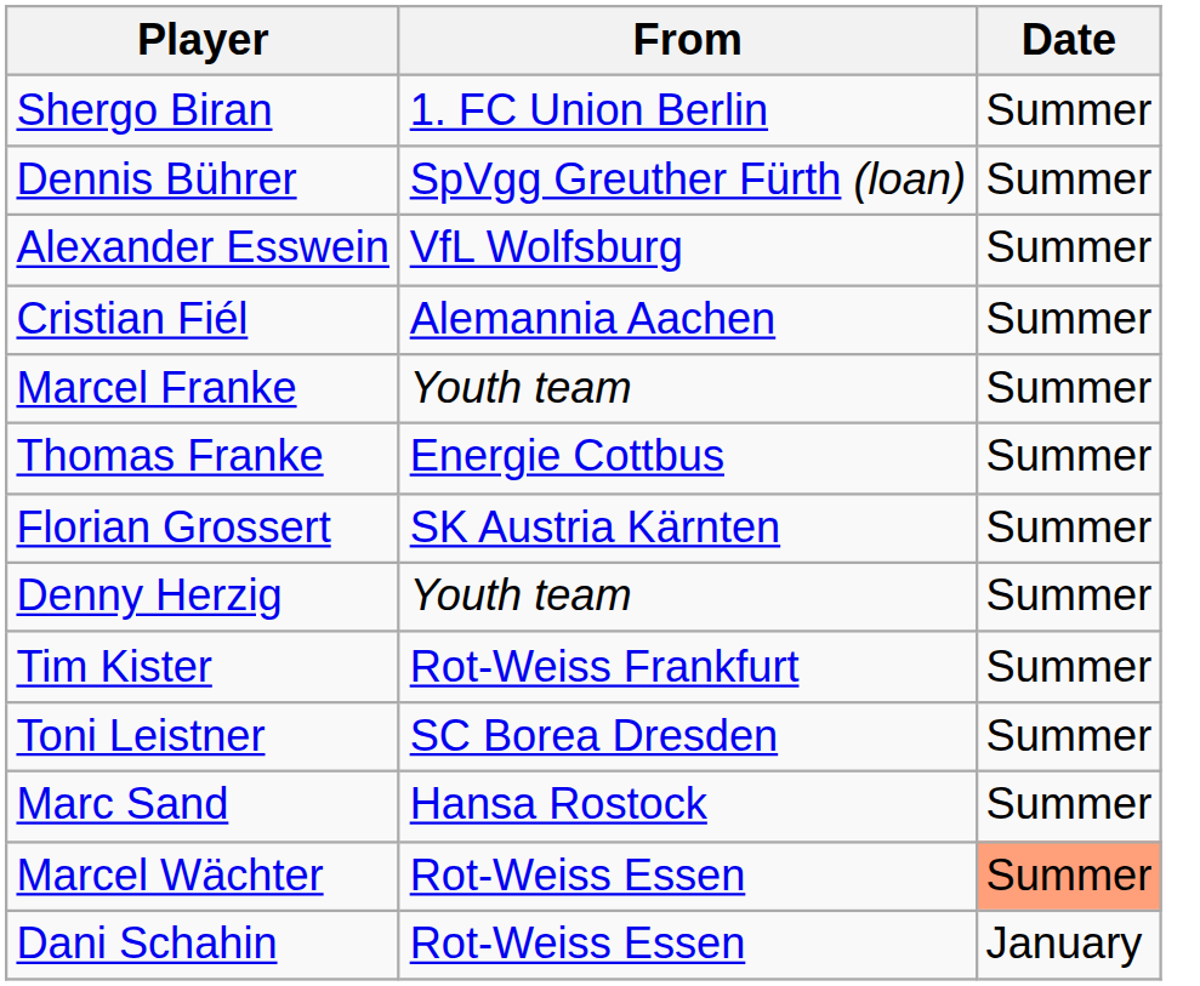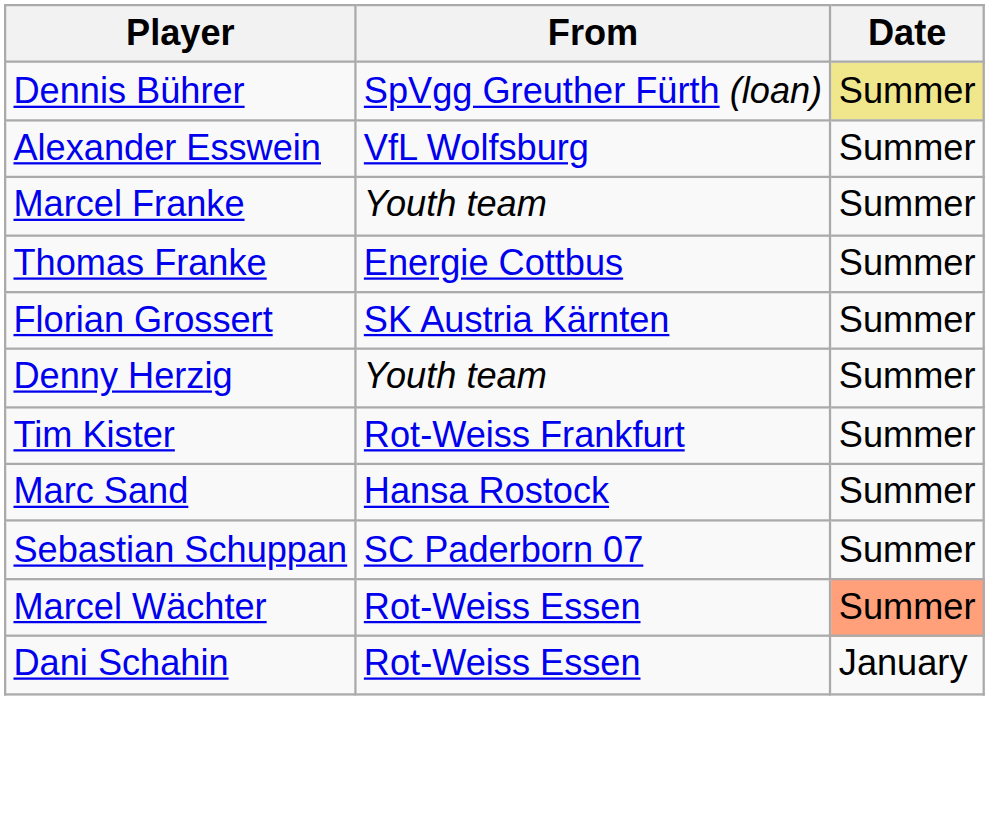 <table class="wikitable">
 <tr>
 <th>Player</th>
 <th>From</th>
 <th>Date</th>
 </tr>
 <tr>
-<td> <a href='#'>Shergo Biran</a></td>
-<td><a href='#'>1. FC Union Berlin</a></td>
-<td>Summer</td>
-</tr>
-<tr>
 <td> <a href='#'>Dennis Bührer</a></td>
 <td><a href='#'>SpVgg Greuther Fürth</a> <em>(loan)</em></td>
-<td>Summer</td>
+<td style="background: khaki;">Summer</td>
 </tr>
 <tr>
 <td> <a href='#'>Alexander Esswein</a></td>
 <td><a href='#'>VfL Wolfsburg</a></td>
-<td>Summer</td>
-</tr>
-<tr>
-<td> <a href='#'>Cristian Fiél</a></td>
-<td><a href='#'>Alemannia Aachen</a></td>
 <td>Summer</td>
 </tr>
 <tr>
 <td> <a href='#'>Marcel Franke</a></td>
 <td><em>Youth team</em></td>
 <td>Summer</td>
 </tr>
 <tr>
 <td> <a href='#'>Thomas Franke</a></td>
 <td><a href='#'>Energie Cottbus</a></td>
 <td>Summer</td>
 </tr>
 <tr>
 <td> <a href='#'>Florian Grossert</a></td>
 <td><a href='#'>SK Austria Kärnten</a></td>
 <td>Summer</td>
 </tr>
 <tr>
 <td> <a href='#'>Denny Herzig</a></td>
 <td><em>Youth team</em></td>
 <td>Summer</td>
 </tr>
 <tr>
 <td> <a href='#'>Tim Kister</a></td>
 <td><a href='#'>Rot-Weiss Frankfurt</a></td>
 <td>Summer</td>
 </tr>
 <tr>
-<td> <a href='#'>Toni Leistner</a></td>
-<td><a href='#'>SC Borea Dresden</a></td>
+<td> <a href='#'>Marc Sand</a></td>
+<td><a href='#'>Hansa Rostock</a></td>
 <td>Summer</td>
 </tr>
 <tr>
-<td> <a href='#'>Marc Sand</a></td>
-<td><a href='#'>Hansa Rostock</a></td>
+<td> <a href='#'>Sebastian Schuppan</a></td>
+<td><a href='#'>SC Paderborn 07</a></td>
 <td>Summer</td>
 </tr>
 <tr>
 <td> <a href='#'>Marcel Wächter</a></td>
 <td><a href='#'>Rot-Weiss Essen</a></td>
 <td style="background: lightsalmon;">Summer</td>
 </tr>
 <tr>
 <td> <a href='#'>Dani Schahin</a></td>
 <td><a href='#'>Rot-Weiss Essen</a></td>
 <td>January</td>
 </tr>
 </table>
